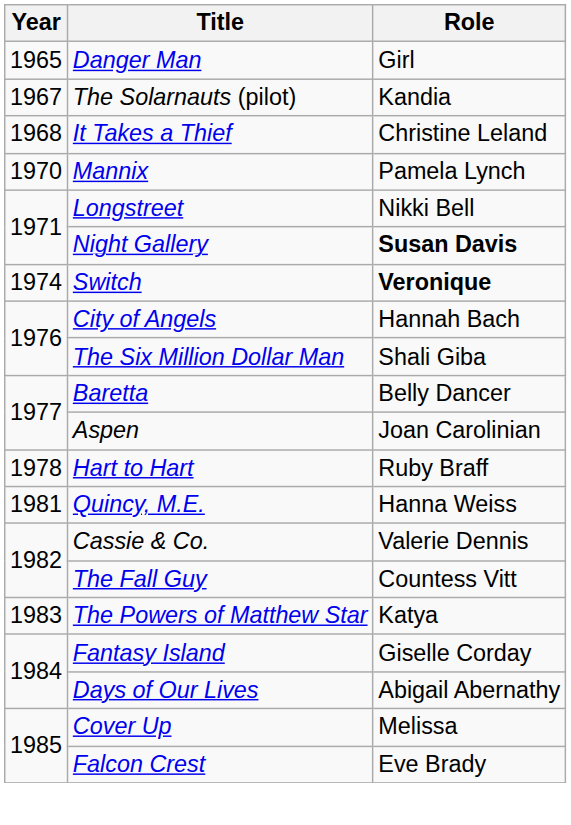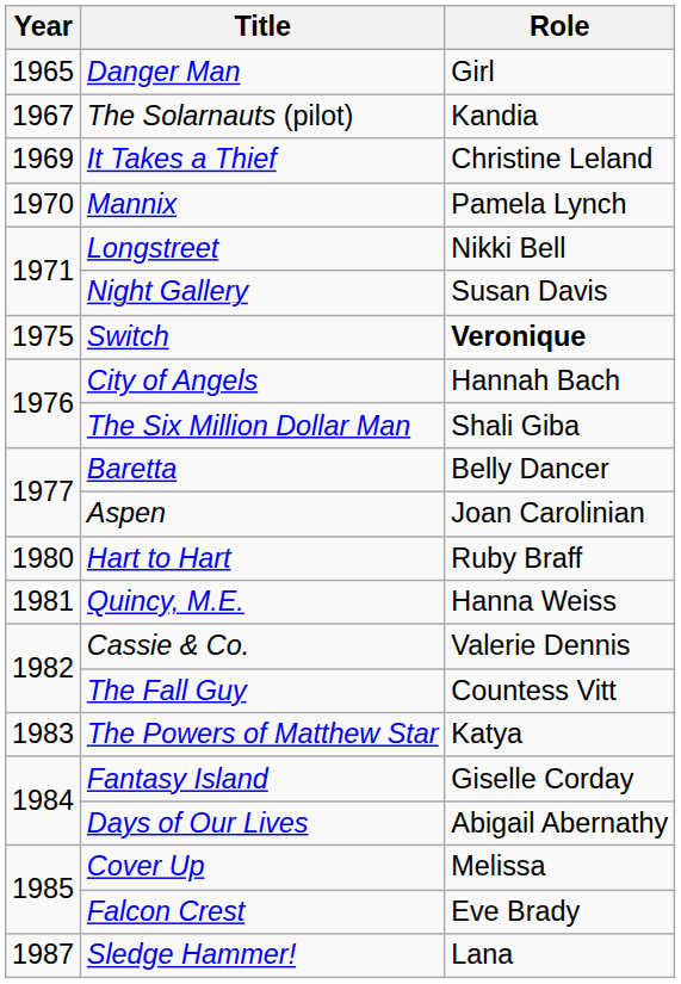 <table class="wikitable">
 <tr>
 <th>Year</th>
 <th>Title</th>
 <th>Role</th>
 </tr>
 <tr>
 <td>1965</td>
 <td><em><a href='#'>Danger Man</a></em></td>
 <td>Girl</td>
 </tr>
 <tr>
 <td>1967</td>
 <td><em>The Solarnauts</em> (pilot)</td>
 <td>Kandia</td>
 </tr>
 <tr>
-<td>1968</td>
+<td>1969</td>
 <td><em><a href='#'>It Takes a Thief</a></em></td>
 <td>Christine Leland</td>
 </tr>
 <tr>
 <td>1970</td>
 <td><em><a href='#'>Mannix</a></em></td>
 <td>Pamela Lynch</td>
 </tr>
 <tr>
 <td rowspan=2>1971</td>
 <td><em><a href='#'>Longstreet</a></em></td>
 <td>Nikki Bell</td>
 </tr>
 <tr>
 <td><em><a href='#'>Night Gallery</a></em></td>
-<td><strong>Susan Davis</strong></td>
+<td>Susan Davis</td>
 </tr>
 <tr>
-<td>1974</td>
+<td>1975</td>
 <td><em><a href='#'>Switch</a></em></td>
 <td><strong>Veronique</strong></td>
 </tr>
 <tr>
 <td rowspan=2>1976</td>
 <td><em><a href='#'>City of Angels</a></em></td>
 <td>Hannah Bach</td>
 </tr>
 <tr>
 <td><em><a href='#'>The Six Million Dollar Man</a></em></td>
 <td>Shali Giba</td>
 </tr>
 <tr>
 <td rowspan=2>1977</td>
 <td><em><a href='#'>Baretta</a></em></td>
 <td>Belly Dancer</td>
 </tr>
 <tr>
 <td><em>Aspen</em></td>
 <td>Joan Carolinian</td>
 </tr>
 <tr>
-<td>1978</td>
+<td>1980</td>
 <td><em><a href='#'>Hart to Hart</a></em></td>
 <td>Ruby Braff</td>
 </tr>
 <tr>
 <td>1981</td>
 <td><em><a href='#'>Quincy, M.E.</a></em></td>
 <td>Hanna Weiss</td>
 </tr>
 <tr>
 <td rowspan=2>1982</td>
 <td><em>Cassie & Co.</em></td>
 <td>Valerie Dennis</td>
 </tr>
 <tr>
 <td><em><a href='#'>The Fall Guy</a></em></td>
 <td>Countess Vitt</td>
 </tr>
 <tr>
 <td>1983</td>
 <td><em><a href='#'>The Powers of Matthew Star</a></em></td>
 <td>Katya</td>
 </tr>
 <tr>
 <td rowspan=2>1984</td>
 <td><em><a href='#'>Fantasy Island</a></em></td>
 <td>Giselle Corday</td>
 </tr>
 <tr>
 <td><em><a href='#'>Days of Our Lives</a></em></td>
 <td>Abigail Abernathy</td>
 </tr>
 <tr>
 <td rowspan=2>1985</td>
 <td><em><a href='#'>Cover Up</a></em></td>
 <td>Melissa</td>
 </tr>
 <tr>
 <td><em><a href='#'>Falcon Crest</a></em></td>
 <td>Eve Brady</td>
 </tr>
+<tr>
+<td>1987</td>
+<td><em><a href='#'>Sledge Hammer!</a></em></td>
+<td>Lana</td>
+</tr>
 </table>
